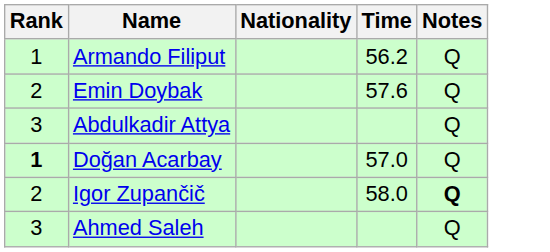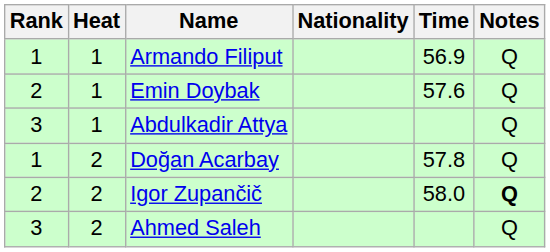 <table class="wikitable sortable" style="text-align:center">
 <tr>
 <th>Rank</th>
+<th>Heat</th>
 <th>Name</th>
 <th>Nationality</th>
 <th>Time</th>
 <th>Notes</th>
 </tr>
 <tr bgcolor=ccffcc>
 <td>1</td>
+<td>1</td>
 <td align=left><a href='#'>Armando Filiput</a></td>
 <td align=left></td>
-<td>56.2</td>
+<td>56.9</td>
 <td>Q</td>
 </tr>
 <tr bgcolor=ccffcc>
 <td>2</td>
+<td>1</td>
 <td align=left><a href='#'>Emin Doybak</a></td>
 <td align=left></td>
 <td>57.6</td>
 <td>Q</td>
 </tr>
 <tr bgcolor=ccffcc>
 <td>3</td>
+<td>1</td>
 <td align=left><a href='#'>Abdulkadir Attya</a></td>
 <td align=left></td>
 <td></td>
 <td>Q</td>
 </tr>
 <tr bgcolor=ccffcc>
-<td><strong>1</strong></td>
+<td>1</td>
+<td>2</td>
 <td align=left><a href='#'>Doğan Acarbay</a></td>
 <td align=left></td>
-<td>57.0</td>
+<td>57.8</td>
 <td>Q</td>
 </tr>
 <tr bgcolor=ccffcc>
+<td>2</td>
 <td>2</td>
 <td align=left><a href='#'>Igor Zupančič</a></td>
 <td align=left></td>
 <td>58.0</td>
 <td><strong>Q</strong></td>
 </tr>
 <tr bgcolor=ccffcc>
 <td>3</td>
+<td>2</td>
 <td align=left><a href='#'>Ahmed Saleh</a></td>
 <td align=left></td>
 <td></td>
 <td>Q</td>
 </tr>
 </table>
